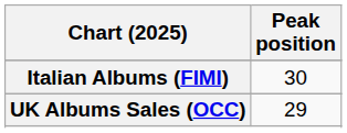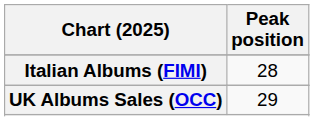 <table class="wikitable sortable plainrowheaders" style="text-align:center">
 <tr>
 <th scope="col">Chart (2025)</th>
 <th scope="col">Peak<br>position</th>
 </tr>
 <tr>
 </tr>
 <tr>
 </tr>
 <tr>
 </tr>
 <tr>
 </tr>
 <tr>
 </tr>
 <tr>
 <th scope="row">Italian Albums (<a href='#'>FIMI</a>)</th>
-<td>30</td>
+<td>28</td>
 </tr>
 <tr>
 </tr>
 <tr>
 </tr>
 <tr>
 <th scope="row">UK Albums Sales (<a href='#'>OCC</a>)</th>
 <td>29</td>
 </tr>
 <tr>
 </tr>
 <tr>
 </tr>
 </table>
